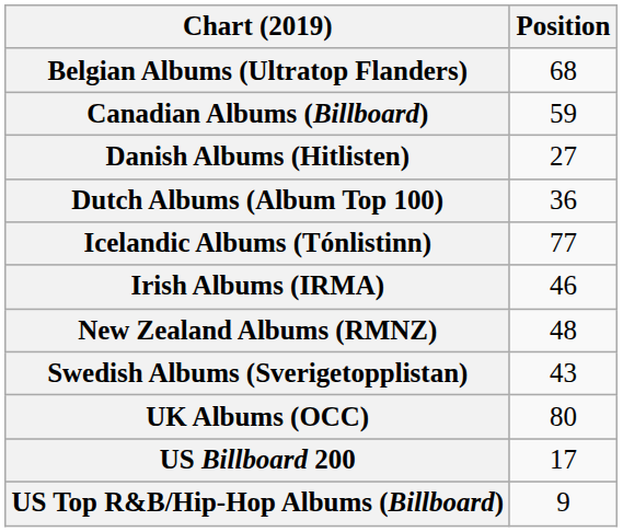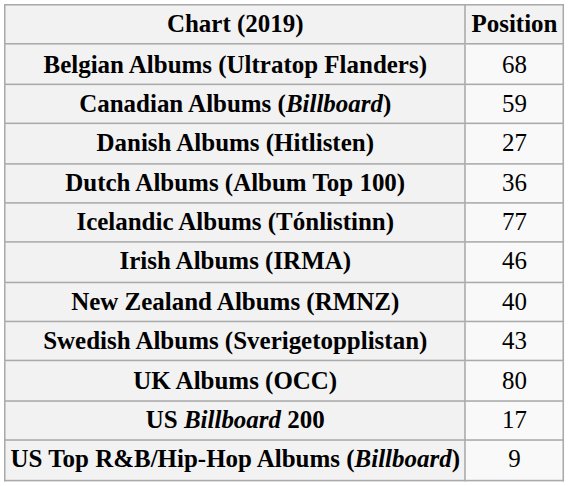 <table class="wikitable sortable plainrowheaders" style="text-align:center">
 <tr>
 <th scope="col">Chart (2019)</th>
 <th scope="col">Position</th>
 </tr>
 <tr>
 <th scope="row">Belgian Albums (Ultratop Flanders)</th>
 <td>68</td>
 </tr>
 <tr>
 <th scope="row">Canadian Albums (<em>Billboard</em>)</th>
 <td>59</td>
 </tr>
 <tr>
 <th scope="row">Danish Albums (Hitlisten)</th>
 <td>27</td>
 </tr>
 <tr>
 <th scope="row">Dutch Albums (Album Top 100)</th>
 <td>36</td>
 </tr>
 <tr>
 <th scope="row">Icelandic Albums (Tónlistinn)</th>
 <td>77</td>
 </tr>
 <tr>
 <th scope="row">Irish Albums (IRMA)</th>
 <td>46</td>
 </tr>
 <tr>
 <th scope="row">New Zealand Albums (RMNZ)</th>
-<td>48</td>
+<td>40</td>
 </tr>
 <tr>
 <th scope="row">Swedish Albums (Sverigetopplistan)</th>
 <td>43</td>
 </tr>
 <tr>
 <th scope="row">UK Albums (OCC)</th>
 <td>80</td>
 </tr>
 <tr>
 <th scope="row">US <em>Billboard</em> 200</th>
 <td>17</td>
 </tr>
 <tr>
 <th scope="row">US Top R&B/Hip-Hop Albums (<em>Billboard</em>)</th>
 <td>9</td>
 </tr>
 </table>
